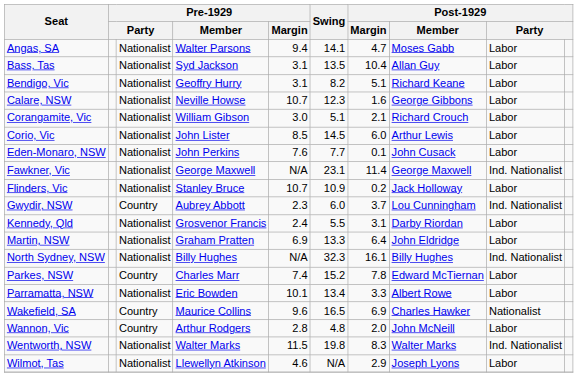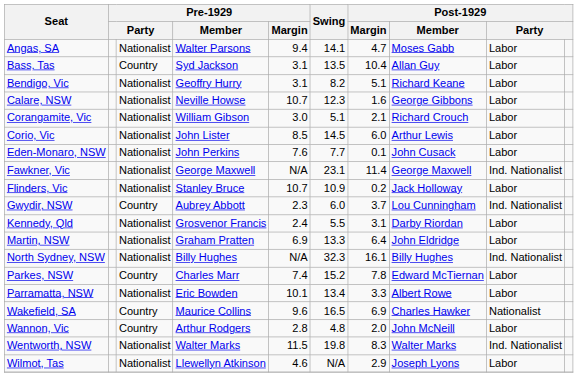 <table class="wikitable">
 <tr>
 <th rowspan="2">Seat</th>
 <th colspan="4">Pre-1929</th>
 <th rowspan="2">Swing</th>
 <th colspan="4">Post-1929</th>
 </tr>
 <tr>
 <th colspan="2">Party</th>
 <th>Member</th>
 <th>Margin</th>
 <th>Margin</th>
 <th>Member</th>
 <th colspan="2">Party</th>
 </tr>
 <tr>
 <td><a href='#'>Angas, SA</a></td>
 <td> </td>
 <td>Nationalist</td>
 <td><a href='#'>Walter Parsons</a></td>
 <td style="text-align:right;">9.4</td>
 <td style="text-align:right;">14.1</td>
 <td style="text-align:right;">4.7</td>
 <td><a href='#'>Moses Gabb</a></td>
 <td>Labor</td>
 <td> </td>
 </tr>
 <tr>
 <td><a href='#'>Bass, Tas</a></td>
 <td> </td>
-<td>Nationalist</td>
+<td>Country</td>
 <td><a href='#'>Syd Jackson</a></td>
 <td style="text-align:right;">3.1</td>
 <td style="text-align:right;">13.5</td>
 <td style="text-align:right;">10.4</td>
 <td><a href='#'>Allan Guy</a></td>
 <td>Labor</td>
 <td> </td>
 </tr>
 <tr>
 <td><a href='#'>Bendigo, Vic</a></td>
 <td> </td>
 <td>Nationalist</td>
 <td><a href='#'>Geoffry Hurry</a></td>
 <td style="text-align:right;">3.1</td>
 <td style="text-align:right;">8.2</td>
 <td style="text-align:right;">5.1</td>
 <td><a href='#'>Richard Keane</a></td>
 <td>Labor</td>
 <td> </td>
 </tr>
 <tr>
 <td><a href='#'>Calare, NSW</a></td>
 <td> </td>
 <td>Nationalist</td>
 <td><a href='#'>Neville Howse</a></td>
 <td style="text-align:right;">10.7</td>
 <td style="text-align:right;">12.3</td>
 <td style="text-align:right;">1.6</td>
 <td><a href='#'>George Gibbons</a></td>
 <td>Labor</td>
 <td> </td>
 </tr>
 <tr>
 <td><a href='#'>Corangamite, Vic</a></td>
 <td> </td>
 <td>Nationalist</td>
 <td><a href='#'>William Gibson</a></td>
 <td style="text-align:right;">3.0</td>
 <td style="text-align:right;">5.1</td>
 <td style="text-align:right;">2.1</td>
 <td><a href='#'>Richard Crouch</a></td>
 <td>Labor</td>
 <td> </td>
 </tr>
 <tr>
 <td><a href='#'>Corio, Vic</a></td>
 <td> </td>
 <td>Nationalist</td>
 <td><a href='#'>John Lister</a></td>
 <td style="text-align:right;">8.5</td>
 <td style="text-align:right;">14.5</td>
 <td style="text-align:right;">6.0</td>
 <td><a href='#'>Arthur Lewis</a></td>
 <td>Labor</td>
 <td> </td>
 </tr>
 <tr>
 <td><a href='#'>Eden-Monaro, NSW</a></td>
 <td> </td>
 <td>Nationalist</td>
 <td><a href='#'>John Perkins</a></td>
 <td style="text-align:right;">7.6</td>
 <td style="text-align:right;">7.7</td>
 <td style="text-align:right;">0.1</td>
 <td><a href='#'>John Cusack</a></td>
 <td>Labor</td>
 <td> </td>
 </tr>
 <tr>
 <td><a href='#'>Fawkner, Vic</a></td>
 <td> </td>
 <td>Nationalist</td>
 <td><a href='#'>George Maxwell</a></td>
 <td style="text-align:right;">N/A</td>
 <td style="text-align:right;">23.1</td>
 <td style="text-align:right;">11.4</td>
 <td><a href='#'>George Maxwell</a></td>
 <td>Ind. Nationalist</td>
 <td> </td>
 </tr>
 <tr>
 <td><a href='#'>Flinders, Vic</a></td>
 <td> </td>
 <td>Nationalist</td>
 <td><a href='#'>Stanley Bruce</a></td>
 <td style="text-align:right;">10.7</td>
 <td style="text-align:right;">10.9</td>
 <td style="text-align:right;">0.2</td>
 <td><a href='#'>Jack Holloway</a></td>
 <td>Labor</td>
 <td> </td>
 </tr>
 <tr>
 <td><a href='#'>Gwydir, NSW</a></td>
 <td> </td>
 <td>Country</td>
 <td><a href='#'>Aubrey Abbott</a></td>
 <td style="text-align:right;">2.3</td>
 <td style="text-align:right;">6.0</td>
 <td style="text-align:right;">3.7</td>
 <td><a href='#'>Lou Cunningham</a></td>
 <td>Ind. Nationalist</td>
 <td> </td>
 </tr>
 <tr>
 <td><a href='#'>Kennedy, Qld</a></td>
 <td> </td>
 <td>Nationalist</td>
 <td><a href='#'>Grosvenor Francis</a></td>
 <td style="text-align:right;">2.4</td>
 <td style="text-align:right;">5.5</td>
 <td style="text-align:right;">3.1</td>
 <td><a href='#'>Darby Riordan</a></td>
 <td>Labor</td>
 <td> </td>
 </tr>
 <tr>
 <td><a href='#'>Martin, NSW</a></td>
 <td> </td>
 <td>Nationalist</td>
 <td><a href='#'>Graham Pratten</a></td>
 <td style="text-align:right;">6.9</td>
 <td style="text-align:right;">13.3</td>
 <td style="text-align:right;">6.4</td>
 <td><a href='#'>John Eldridge</a></td>
 <td>Labor</td>
 <td> </td>
 </tr>
 <tr>
 <td><a href='#'>North Sydney, NSW</a></td>
 <td> </td>
 <td>Nationalist</td>
 <td><a href='#'>Billy Hughes</a></td>
 <td style="text-align:right;">N/A</td>
 <td style="text-align:right;">32.3</td>
 <td style="text-align:right;">16.1</td>
 <td><a href='#'>Billy Hughes</a></td>
 <td>Ind. Nationalist</td>
 <td> </td>
 </tr>
 <tr>
 <td><a href='#'>Parkes, NSW</a></td>
 <td> </td>
 <td>Country</td>
 <td><a href='#'>Charles Marr</a></td>
 <td style="text-align:right;">7.4</td>
 <td style="text-align:right;">15.2</td>
 <td style="text-align:right;">7.8</td>
 <td><a href='#'>Edward McTiernan</a></td>
 <td>Labor</td>
 <td> </td>
 </tr>
 <tr>
 <td><a href='#'>Parramatta, NSW</a></td>
 <td> </td>
 <td>Nationalist</td>
 <td><a href='#'>Eric Bowden</a></td>
 <td style="text-align:right;">10.1</td>
 <td style="text-align:right;">13.4</td>
 <td style="text-align:right;">3.3</td>
 <td><a href='#'>Albert Rowe</a></td>
 <td>Labor</td>
 <td> </td>
 </tr>
 <tr>
 <td><a href='#'>Wakefield, SA</a></td>
 <td> </td>
 <td>Country</td>
 <td><a href='#'>Maurice Collins</a></td>
 <td style="text-align:right;">9.6</td>
 <td style="text-align:right;">16.5</td>
 <td style="text-align:right;">6.9</td>
 <td><a href='#'>Charles Hawker</a></td>
 <td>Nationalist</td>
 <td> </td>
 </tr>
 <tr>
 <td><a href='#'>Wannon, Vic</a></td>
 <td> </td>
 <td>Country</td>
 <td><a href='#'>Arthur Rodgers</a></td>
 <td style="text-align:right;">2.8</td>
 <td style="text-align:right;">4.8</td>
 <td style="text-align:right;">2.0</td>
 <td><a href='#'>John McNeill</a></td>
 <td>Labor</td>
 <td> </td>
 </tr>
 <tr>
 <td><a href='#'>Wentworth, NSW</a></td>
 <td> </td>
 <td>Nationalist</td>
 <td><a href='#'>Walter Marks</a></td>
 <td style="text-align:right;">11.5</td>
 <td style="text-align:right;">19.8</td>
 <td style="text-align:right;">8.3</td>
 <td><a href='#'>Walter Marks</a></td>
 <td>Ind. Nationalist</td>
 <td> </td>
 </tr>
 <tr>
 <td><a href='#'>Wilmot, Tas</a></td>
 <td> </td>
 <td>Nationalist</td>
 <td><a href='#'>Llewellyn Atkinson</a></td>
 <td style="text-align:right;">4.6</td>
 <td style="text-align:right;">N/A</td>
 <td style="text-align:right;">2.9</td>
 <td><a href='#'>Joseph Lyons</a></td>
 <td>Labor</td>
 <td> </td>
 </tr>
 <tr>
 </tr>
 </table>
